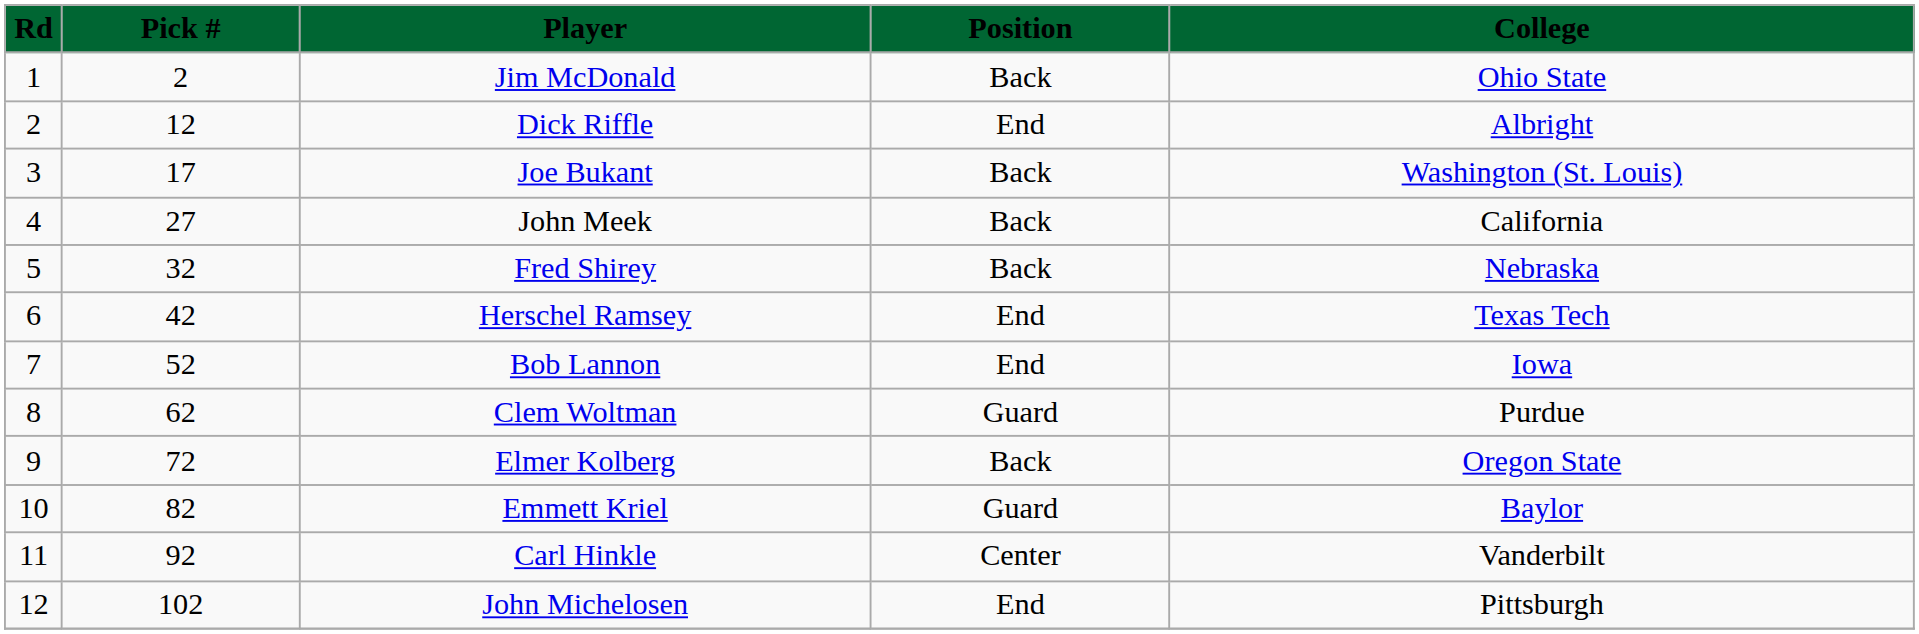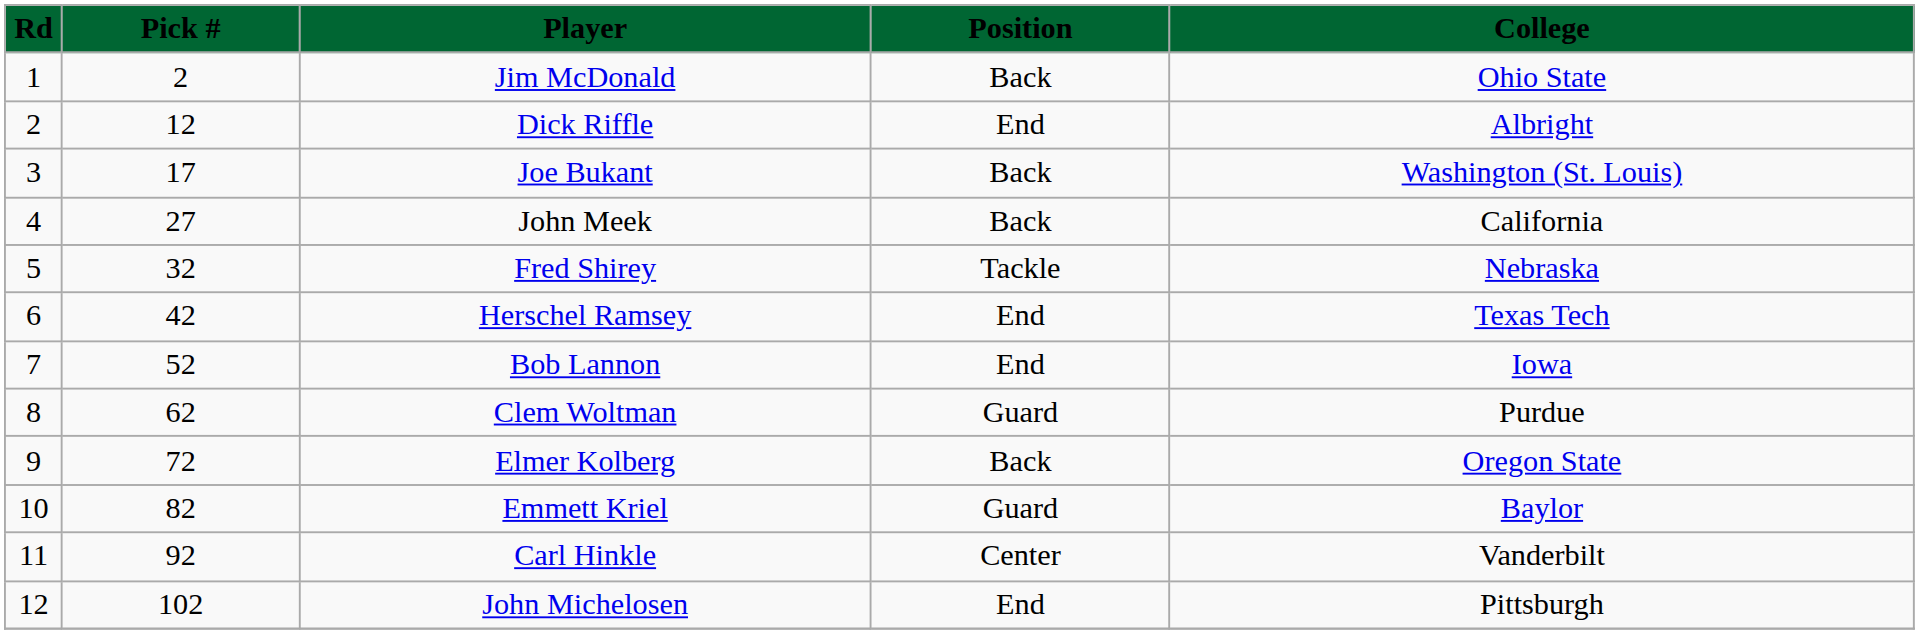 <table class="wikitable sortable sortable" style="width: 80%">
 <tr>
 <th width=3% style="background:#006633;"><span>Rd </span></th>
 <th !width=1% style="background:#006633;"><span>Pick # </span></th>
 <th !width=15% style="background:#006633;"><span>Player </span></th>
 <th !width=7% style="background:#006633;"><span>Position</span></th>
 <th style="background:#006633;"><span>College </span></th>
 </tr>
 <tr align="center">
 <td>1</td>
 <td>2</td>
 <td><a href='#'>Jim McDonald</a></td>
 <td>Back</td>
 <td><a href='#'>Ohio State</a></td>
 </tr>
 <tr align="center">
 <td>2</td>
 <td>12</td>
 <td><a href='#'>Dick Riffle</a></td>
 <td>End</td>
 <td><a href='#'>Albright</a></td>
 </tr>
 <tr align="center">
 <td>3</td>
 <td>17</td>
 <td><a href='#'>Joe Bukant</a></td>
 <td>Back</td>
 <td><a href='#'>Washington (St. Louis)</a></td>
 </tr>
 <tr align="center">
 <td>4</td>
 <td>27</td>
 <td>John Meek</td>
 <td>Back</td>
 <td>California</td>
 </tr>
 <tr align="center">
 <td>5</td>
 <td>32</td>
 <td><a href='#'>Fred Shirey</a></td>
-<td>Back</td>
+<td>Tackle</td>
 <td><a href='#'>Nebraska</a></td>
 </tr>
 <tr align="center">
 <td>6</td>
 <td>42</td>
 <td><a href='#'>Herschel Ramsey</a></td>
 <td>End</td>
 <td><a href='#'>Texas Tech</a></td>
 </tr>
 <tr align="center">
 <td>7</td>
 <td>52</td>
 <td><a href='#'>Bob Lannon</a></td>
 <td>End</td>
 <td><a href='#'>Iowa</a></td>
 </tr>
 <tr align="center" bgcolor="">
 <td>8</td>
 <td>62</td>
 <td><a href='#'>Clem Woltman</a></td>
 <td>Guard</td>
 <td>Purdue</td>
 </tr>
 <tr align="center">
 <td>9</td>
 <td>72</td>
 <td><a href='#'>Elmer Kolberg</a></td>
 <td>Back</td>
 <td><a href='#'>Oregon State</a></td>
 </tr>
 <tr align="center">
 <td>10</td>
 <td>82</td>
 <td><a href='#'>Emmett Kriel</a></td>
 <td>Guard</td>
 <td><a href='#'>Baylor</a></td>
 </tr>
 <tr align="center">
 <td>11</td>
 <td>92</td>
 <td><a href='#'>Carl Hinkle</a></td>
 <td>Center</td>
 <td>Vanderbilt</td>
 </tr>
 <tr align="center">
 <td>12</td>
 <td>102</td>
 <td><a href='#'>John Michelosen</a></td>
 <td>End</td>
 <td>Pittsburgh</td>
 </tr>
 <tr align="center">
 </tr>
 </table>
